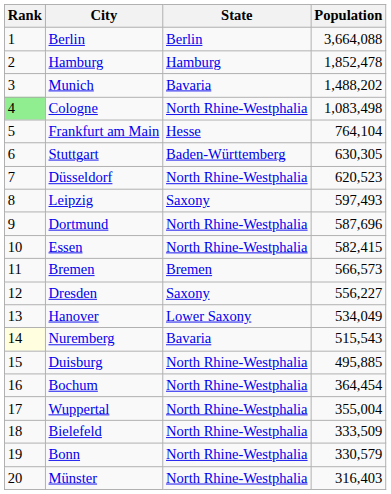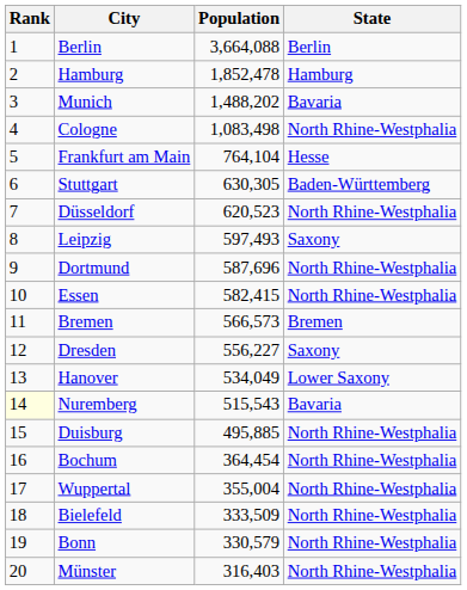 <table class="wikitable sortable zebra">
 <tr>
 <th>Rank</th>
 <th>City</th>
+<th>Population</th>
 <th>State</th>
-<th>Population</th>
 </tr>
 <tr>
 <td>1</td>
 <td><a href='#'>Berlin</a></td>
+<td align="right">3,664,088</td>
 <td><a href='#'>Berlin</a></td>
-<td align="right">3,664,088</td>
 </tr>
 <tr>
 <td>2</td>
 <td><a href='#'>Hamburg</a></td>
+<td align="right">1,852,478</td>
 <td><a href='#'>Hamburg</a></td>
-<td align="right">1,852,478</td>
 </tr>
 <tr>
 <td>3</td>
 <td><a href='#'>Munich</a></td>
+<td align="right">1,488,202</td>
 <td><a href='#'>Bavaria</a></td>
-<td align="right">1,488,202</td>
 </tr>
 <tr>
-<td style="background: lightgreen;">4</td>
+<td>4</td>
 <td><a href='#'>Cologne</a></td>
+<td align="right">1,083,498</td>
 <td><a href='#'>North Rhine-Westphalia</a></td>
-<td align="right">1,083,498</td>
 </tr>
 <tr>
 <td>5</td>
 <td><a href='#'>Frankfurt am Main</a></td>
+<td align="right">764,104</td>
 <td><a href='#'>Hesse</a></td>
-<td align="right">764,104</td>
 </tr>
 <tr>
 <td>6</td>
 <td><a href='#'>Stuttgart</a></td>
+<td align="right">630,305</td>
 <td><a href='#'>Baden-Württemberg</a></td>
-<td align="right">630,305</td>
 </tr>
 <tr>
 <td>7</td>
 <td><a href='#'>Düsseldorf</a></td>
+<td align="right">620,523</td>
 <td><a href='#'>North Rhine-Westphalia</a></td>
-<td align="right">620,523</td>
 </tr>
 <tr>
 <td>8</td>
 <td><a href='#'>Leipzig</a></td>
+<td align="right">597,493</td>
 <td><a href='#'>Saxony</a></td>
-<td align="right">597,493</td>
 </tr>
 <tr>
 <td>9</td>
 <td><a href='#'>Dortmund</a></td>
+<td align="right">587,696</td>
 <td><a href='#'>North Rhine-Westphalia</a></td>
-<td align="right">587,696</td>
 </tr>
 <tr>
 <td>10</td>
 <td><a href='#'>Essen</a></td>
+<td align="right">582,415</td>
 <td><a href='#'>North Rhine-Westphalia</a></td>
-<td align="right">582,415</td>
 </tr>
 <tr>
 <td>11</td>
 <td><a href='#'>Bremen</a></td>
+<td align="right">566,573</td>
 <td><a href='#'>Bremen</a></td>
-<td align="right">566,573</td>
 </tr>
 <tr>
 <td>12</td>
 <td><a href='#'>Dresden</a></td>
+<td align="right">556,227</td>
 <td><a href='#'>Saxony</a></td>
-<td align="right">556,227</td>
 </tr>
 <tr>
 <td>13</td>
 <td><a href='#'>Hanover</a></td>
+<td align="right">534,049</td>
 <td><a href='#'>Lower Saxony</a></td>
-<td align="right">534,049</td>
 </tr>
 <tr>
 <td style="background: lightyellow;">14</td>
 <td><a href='#'>Nuremberg</a></td>
+<td align="right">515,543</td>
 <td><a href='#'>Bavaria</a></td>
-<td align="right">515,543</td>
 </tr>
 <tr>
 <td>15</td>
 <td><a href='#'>Duisburg</a></td>
+<td align="right">495,885</td>
 <td><a href='#'>North Rhine-Westphalia</a></td>
-<td align="right">495,885</td>
 </tr>
 <tr>
 <td>16</td>
 <td><a href='#'>Bochum</a></td>
+<td align="right">364,454</td>
 <td><a href='#'>North Rhine-Westphalia</a></td>
-<td align="right">364,454</td>
 </tr>
 <tr>
 <td>17</td>
 <td><a href='#'>Wuppertal</a></td>
+<td align="right">355,004</td>
 <td><a href='#'>North Rhine-Westphalia</a></td>
-<td align="right">355,004</td>
 </tr>
 <tr>
 <td>18</td>
 <td><a href='#'>Bielefeld</a></td>
+<td align="right">333,509</td>
 <td><a href='#'>North Rhine-Westphalia</a></td>
-<td align="right">333,509</td>
 </tr>
 <tr>
 <td>19</td>
 <td><a href='#'>Bonn</a></td>
+<td align="right">330,579</td>
 <td><a href='#'>North Rhine-Westphalia</a></td>
-<td align="right">330,579</td>
 </tr>
 <tr>
 <td>20</td>
 <td><a href='#'>Münster</a></td>
+<td align="right">316,403</td>
 <td><a href='#'>North Rhine-Westphalia</a></td>
-<td align="right">316,403</td>
 </tr>
 </table>
